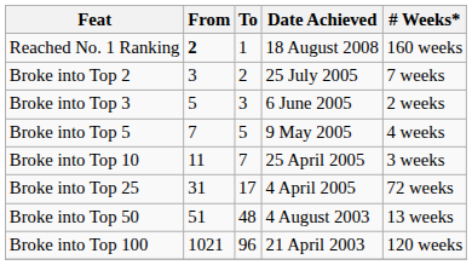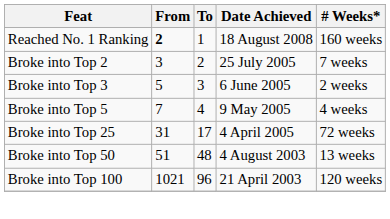 <table class="wikitable">
 <tr>
 <th>Feat</th>
 <th>From</th>
 <th>To</th>
 <th>Date Achieved</th>
 <th># Weeks*</th>
 </tr>
 <tr>
 <td>Reached No. 1 Ranking</td>
 <td><strong>2</strong></td>
 <td>1</td>
 <td>18 August 2008</td>
 <td>160 weeks</td>
 </tr>
 <tr>
 <td>Broke into Top 2</td>
 <td>3</td>
 <td>2</td>
 <td>25 July 2005</td>
 <td>7 weeks</td>
 </tr>
 <tr>
 <td>Broke into Top 3</td>
 <td>5</td>
 <td>3</td>
 <td>6 June 2005</td>
 <td>2 weeks</td>
 </tr>
 <tr>
 <td>Broke into Top 5</td>
 <td>7</td>
-<td>5</td>
+<td>4</td>
 <td>9 May 2005</td>
 <td>4 weeks</td>
-</tr>
-<tr>
-<td>Broke into Top 10</td>
-<td>11</td>
-<td>7</td>
-<td>25 April 2005</td>
-<td>3 weeks</td>
 </tr>
 <tr>
 <td>Broke into Top 25</td>
 <td>31</td>
 <td>17</td>
 <td>4 April 2005</td>
 <td>72 weeks</td>
 </tr>
 <tr>
 <td>Broke into Top 50</td>
 <td>51</td>
 <td>48</td>
 <td>4 August 2003</td>
 <td>13 weeks</td>
 </tr>
 <tr>
 <td>Broke into Top 100</td>
 <td>1021</td>
 <td>96</td>
 <td>21 April 2003</td>
 <td>120 weeks</td>
 </tr>
 <tr>
 </tr>
 </table>
